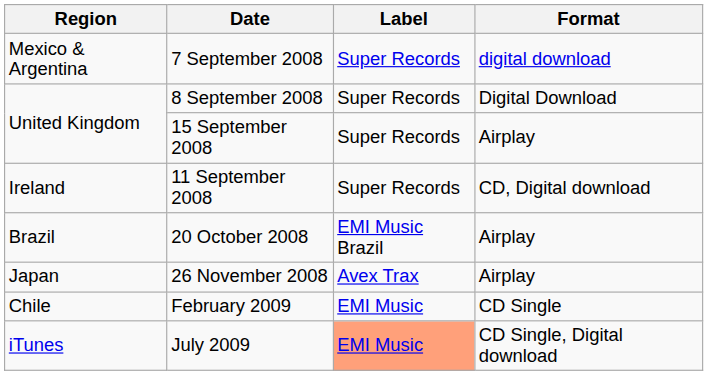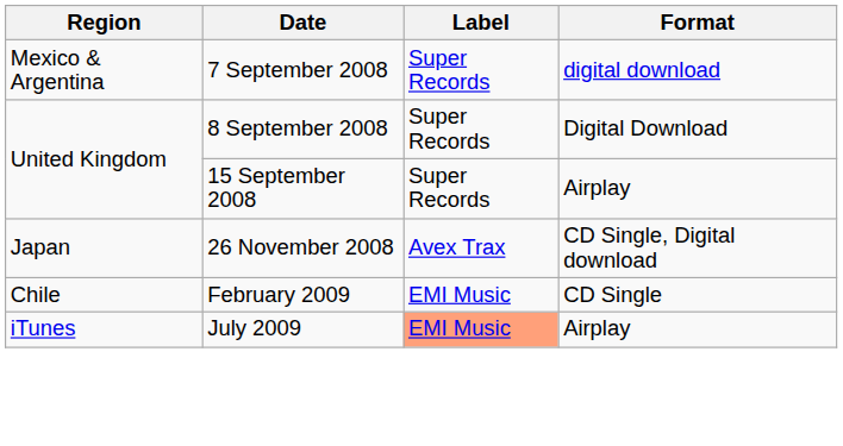 <table class="wikitable sortable">
 <tr>
 <th>Region</th>
 <th>Date</th>
 <th>Label</th>
 <th>Format</th>
 </tr>
 <tr>
 <td>Mexico & Argentina</td>
 <td>7 September 2008</td>
 <td><a href='#'>Super Records</a></td>
 <td><a href='#'>digital download</a></td>
 </tr>
 <tr>
 <td rowspan="2">United Kingdom</td>
 <td>8 September 2008</td>
 <td>Super Records</td>
 <td>Digital Download</td>
 </tr>
 <tr>
 <td>15 September 2008</td>
 <td>Super Records</td>
 <td>Airplay</td>
 </tr>
 <tr>
-<td>Ireland</td>
-<td>11 September 2008</td>
-<td>Super Records</td>
-<td>CD, Digital download</td>
-</tr>
-<tr>
-<td>Brazil</td>
-<td>20 October 2008</td>
-<td><a href='#'>EMI Music</a> Brazil</td>
-<td>Airplay</td>
-</tr>
-<tr>
 <td>Japan</td>
 <td>26 November 2008</td>
 <td><a href='#'>Avex Trax</a></td>
-<td>Airplay</td>
+<td>CD Single, Digital download</td>
 </tr>
 <tr>
 <td>Chile</td>
 <td>February 2009</td>
 <td><a href='#'>EMI Music</a></td>
 <td>CD Single</td>
 </tr>
 <tr>
 <td><a href='#'>iTunes</a></td>
 <td>July 2009</td>
 <td style="background: lightsalmon;"><a href='#'>EMI Music</a></td>
-<td>CD Single, Digital download</td>
+<td>Airplay</td>
 </tr>
 </table>
